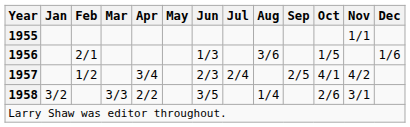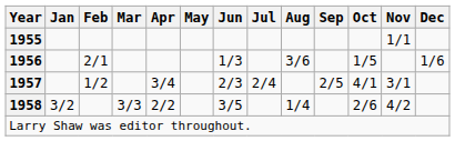 <table class="wikitable" style="font-size:95%; text-align:center; float:right; margin-left:1em;">
 <tr>
 <th scope="col" style="width: 2em;">Year</th>
 <th scope="col" style="width: 2em;">Jan</th>
 <th scope="col" style="width: 2em;">Feb</th>
 <th scope="col" style="width: 2em;">Mar</th>
 <th scope="col" style="width: 2em;">Apr</th>
 <th scope="col" style="width: 2em;">May</th>
 <th scope="col" style="width: 2em;">Jun</th>
 <th scope="col" style="width: 2em;">Jul</th>
 <th scope="col" style="width: 2em;">Aug</th>
 <th scope="col" style="width: 2em;">Sep</th>
 <th scope="col" style="width: 2em;">Oct</th>
 <th scope="col" style="width: 2em;">Nov</th>
 <th scope="col" style="width: 2em;">Dec</th>
 </tr>
 <tr>
 <th scope="row">1955</th>
 <td></td>
 <td></td>
 <td></td>
 <td></td>
 <td></td>
 <td></td>
 <td></td>
 <td></td>
 <td></td>
 <td></td>
 <td>1/1</td>
 <td></td>
 </tr>
 <tr>
 <th scope="row">1956</th>
 <td></td>
 <td>2/1</td>
 <td></td>
 <td></td>
 <td></td>
 <td>1/3</td>
 <td></td>
 <td>3/6</td>
 <td></td>
 <td>1/5</td>
 <td></td>
 <td>1/6</td>
 </tr>
 <tr>
 <th scope="row">1957</th>
 <td></td>
 <td>1/2</td>
 <td></td>
 <td>3/4</td>
 <td></td>
 <td>2/3</td>
 <td>2/4</td>
 <td></td>
 <td>2/5</td>
 <td>4/1</td>
-<td>4/2</td>
+<td>3/1</td>
 <td></td>
 </tr>
 <tr>
 <th scope="row">1958</th>
 <td>3/2</td>
 <td></td>
 <td>3/3</td>
 <td>2/2</td>
 <td></td>
 <td>3/5</td>
 <td></td>
 <td>1/4</td>
 <td></td>
 <td>2/6</td>
-<td>3/1</td>
+<td>4/2</td>
 <td></td>
 </tr>
 <tr>
 <td colspan="13" style="font-size:90%; text-align:left;">Larry Shaw was editor throughout.</td>
 </tr>
 </table>
